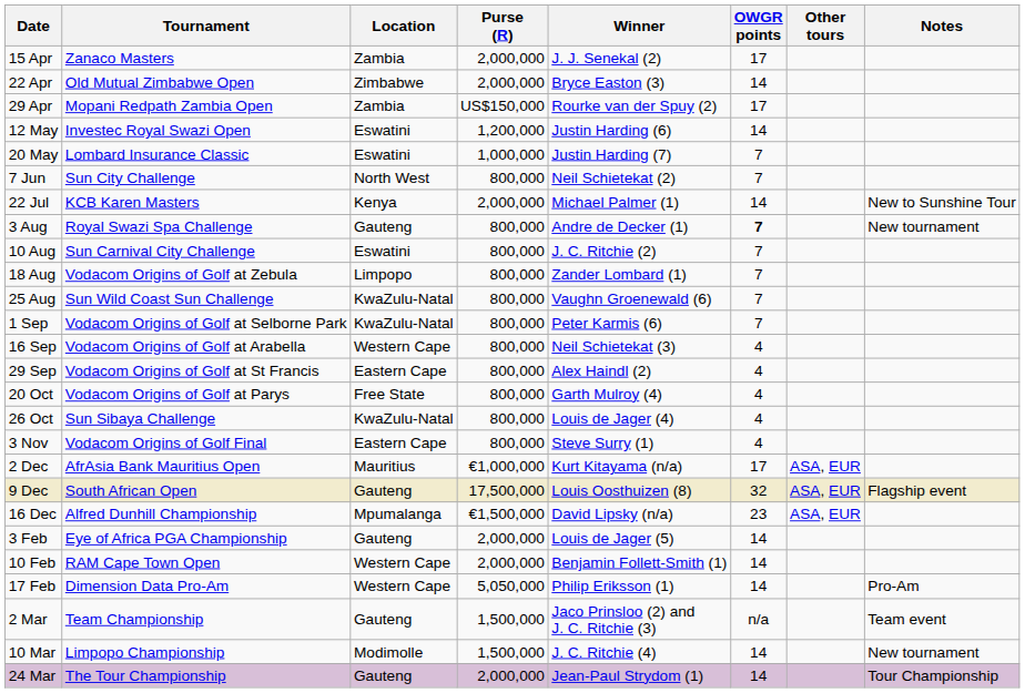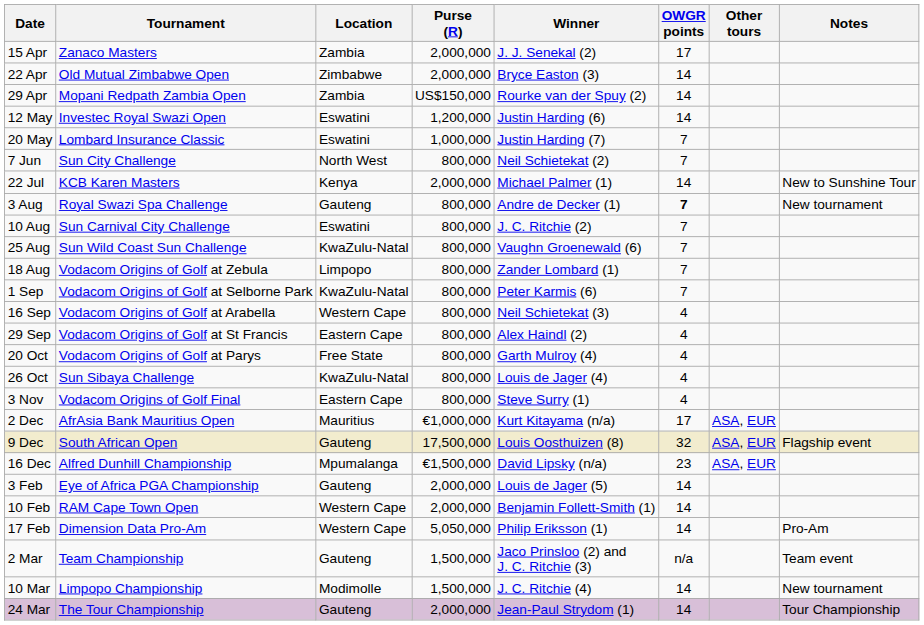 <table class="wikitable" style="font-size:95%">
 <tr>
 <th>Date</th>
 <th>Tournament</th>
 <th>Location</th>
 <th>Purse<br>(<a href='#'>R</a>)</th>
 <th>Winner</th>
 <th><a href='#'>OWGR</a><br>points</th>
 <th>Other<br>tours</th>
 <th>Notes</th>
 </tr>
 <tr>
 <td>15 Apr</td>
 <td><a href='#'>Zanaco Masters</a></td>
 <td>Zambia</td>
 <td align=right>2,000,000</td>
 <td> <a href='#'>J. J. Senekal</a> (2)</td>
 <td align=center>17</td>
 <td></td>
 <td></td>
 </tr>
 <tr>
 <td>22 Apr</td>
 <td><a href='#'>Old Mutual Zimbabwe Open</a></td>
 <td>Zimbabwe</td>
 <td align=right>2,000,000</td>
 <td> <a href='#'>Bryce Easton</a> (3)</td>
 <td align=center>14</td>
 <td></td>
 <td></td>
 </tr>
 <tr>
 <td>29 Apr</td>
 <td><a href='#'>Mopani Redpath Zambia Open</a></td>
 <td>Zambia</td>
 <td align=right>US$150,000</td>
 <td> <a href='#'>Rourke van der Spuy</a> (2)</td>
-<td align=center>17</td>
+<td align=center>14</td>
 <td></td>
 <td></td>
 </tr>
 <tr>
 <td>12 May</td>
 <td><a href='#'>Investec Royal Swazi Open</a></td>
 <td>Eswatini</td>
 <td align=right>1,200,000</td>
 <td> <a href='#'>Justin Harding</a> (6)</td>
 <td align=center>14</td>
 <td></td>
 <td></td>
 </tr>
 <tr>
 <td>20 May</td>
 <td><a href='#'>Lombard Insurance Classic</a></td>
 <td>Eswatini</td>
 <td align=right>1,000,000</td>
 <td> <a href='#'>Justin Harding</a> (7)</td>
 <td align=center>7</td>
 <td></td>
 <td></td>
 </tr>
 <tr>
 <td>7 Jun</td>
 <td><a href='#'>Sun City Challenge</a></td>
 <td>North West</td>
 <td align=right>800,000</td>
 <td> <a href='#'>Neil Schietekat</a> (2)</td>
 <td align=center>7</td>
 <td></td>
 <td></td>
 </tr>
 <tr>
 <td>22 Jul</td>
 <td><a href='#'>KCB Karen Masters</a></td>
 <td>Kenya</td>
 <td align=right>2,000,000</td>
 <td> <a href='#'>Michael Palmer</a> (1)</td>
 <td align=center>14</td>
 <td></td>
 <td>New to Sunshine Tour</td>
 </tr>
 <tr>
 <td>3 Aug</td>
 <td><a href='#'>Royal Swazi Spa Challenge</a></td>
 <td>Gauteng</td>
 <td align=right>800,000</td>
 <td> <a href='#'>Andre de Decker</a> (1)</td>
 <td align=center><strong>7</strong></td>
 <td></td>
 <td>New tournament</td>
 </tr>
 <tr>
 <td>10 Aug</td>
 <td><a href='#'>Sun Carnival City Challenge</a></td>
 <td>Eswatini</td>
 <td align=right>800,000</td>
 <td> <a href='#'>J. C. Ritchie</a> (2)</td>
 <td align=center>7</td>
 <td></td>
 <td></td>
 </tr>
 <tr>
+<td>25 Aug</td>
+<td><a href='#'>Sun Wild Coast Sun Challenge</a></td>
+<td>KwaZulu-Natal</td>
+<td align=right>800,000</td>
+<td> <a href='#'>Vaughn Groenewald</a> (6)</td>
+<td align=center>7</td>
+<td></td>
+<td></td>
+</tr>
+<tr>
 <td>18 Aug</td>
 <td><a href='#'>Vodacom Origins of Golf</a> at Zebula</td>
 <td>Limpopo</td>
 <td align=right>800,000</td>
 <td> <a href='#'>Zander Lombard</a> (1)</td>
-<td align=center>7</td>
-<td></td>
-<td></td>
-</tr>
-<tr>
-<td>25 Aug</td>
-<td><a href='#'>Sun Wild Coast Sun Challenge</a></td>
-<td>KwaZulu-Natal</td>
-<td align=right>800,000</td>
-<td> <a href='#'>Vaughn Groenewald</a> (6)</td>
 <td align=center>7</td>
 <td></td>
 <td></td>
 </tr>
 <tr>
 <td>1 Sep</td>
 <td><a href='#'>Vodacom Origins of Golf</a> at Selborne Park</td>
 <td>KwaZulu-Natal</td>
 <td align=right>800,000</td>
 <td> <a href='#'>Peter Karmis</a> (6)</td>
 <td align=center>7</td>
 <td></td>
 <td></td>
 </tr>
 <tr>
 <td>16 Sep</td>
 <td><a href='#'>Vodacom Origins of Golf</a> at Arabella</td>
 <td>Western Cape</td>
 <td align=right>800,000</td>
 <td> <a href='#'>Neil Schietekat</a> (3)</td>
 <td align=center>4</td>
 <td></td>
 <td></td>
 </tr>
 <tr>
 <td>29 Sep</td>
 <td><a href='#'>Vodacom Origins of Golf</a> at St Francis</td>
 <td>Eastern Cape</td>
 <td align=right>800,000</td>
 <td> <a href='#'>Alex Haindl</a> (2)</td>
 <td align=center>4</td>
 <td></td>
 <td></td>
 </tr>
 <tr>
 <td>20 Oct</td>
 <td><a href='#'>Vodacom Origins of Golf</a> at Parys</td>
 <td>Free State</td>
 <td align=right>800,000</td>
 <td> <a href='#'>Garth Mulroy</a> (4)</td>
 <td align=center>4</td>
 <td></td>
 <td></td>
 </tr>
 <tr>
 <td>26 Oct</td>
 <td><a href='#'>Sun Sibaya Challenge</a></td>
 <td>KwaZulu-Natal</td>
 <td align=right>800,000</td>
 <td> <a href='#'>Louis de Jager</a> (4)</td>
 <td align=center>4</td>
 <td></td>
 <td></td>
 </tr>
 <tr>
 <td>3 Nov</td>
 <td><a href='#'>Vodacom Origins of Golf Final</a></td>
 <td>Eastern Cape</td>
 <td align=right>800,000</td>
 <td> <a href='#'>Steve Surry</a> (1)</td>
 <td align=center>4</td>
 <td></td>
 <td></td>
 </tr>
 <tr>
 <td>2 Dec</td>
 <td><a href='#'>AfrAsia Bank Mauritius Open</a></td>
 <td>Mauritius</td>
 <td align=right>€1,000,000</td>
 <td> <a href='#'>Kurt Kitayama</a> (n/a)</td>
 <td align=center>17</td>
 <td><a href='#'>ASA</a>, <a href='#'>EUR</a></td>
 <td></td>
 </tr>
 <tr style="background:#f2ecce;">
 <td>9 Dec</td>
 <td><a href='#'>South African Open</a></td>
 <td>Gauteng</td>
 <td align=right>17,500,000</td>
 <td> <a href='#'>Louis Oosthuizen</a> (8)</td>
 <td align=center>32</td>
 <td><a href='#'>ASA</a>, <a href='#'>EUR</a></td>
 <td>Flagship event</td>
 </tr>
 <tr>
 <td>16 Dec</td>
 <td><a href='#'>Alfred Dunhill Championship</a></td>
 <td>Mpumalanga</td>
 <td align=right>€1,500,000</td>
 <td> <a href='#'>David Lipsky</a> (n/a)</td>
 <td align=center>23</td>
 <td><a href='#'>ASA</a>, <a href='#'>EUR</a></td>
 <td></td>
 </tr>
 <tr>
 <td>3 Feb</td>
 <td><a href='#'>Eye of Africa PGA Championship</a></td>
 <td>Gauteng</td>
 <td align=right>2,000,000</td>
 <td> <a href='#'>Louis de Jager</a> (5)</td>
 <td align=center>14</td>
 <td></td>
 <td></td>
 </tr>
 <tr>
 <td>10 Feb</td>
 <td><a href='#'>RAM Cape Town Open</a></td>
 <td>Western Cape</td>
 <td align=right>2,000,000</td>
 <td> <a href='#'>Benjamin Follett-Smith</a> (1)</td>
 <td align=center>14</td>
 <td></td>
 <td></td>
 </tr>
 <tr>
 <td>17 Feb</td>
 <td><a href='#'>Dimension Data Pro-Am</a></td>
 <td>Western Cape</td>
 <td align=right>5,050,000</td>
 <td> <a href='#'>Philip Eriksson</a> (1)</td>
 <td align=center>14</td>
 <td></td>
 <td>Pro-Am</td>
 </tr>
 <tr>
 <td>2 Mar</td>
 <td><a href='#'>Team Championship</a></td>
 <td>Gauteng</td>
 <td align=right>1,500,000</td>
 <td> <a href='#'>Jaco Prinsloo</a> (2) and<br> <a href='#'>J. C. Ritchie</a> (3)</td>
 <td align=center>n/a</td>
 <td></td>
 <td>Team event</td>
 </tr>
 <tr>
 <td>10 Mar</td>
 <td><a href='#'>Limpopo Championship</a></td>
 <td>Modimolle</td>
 <td align=right>1,500,000</td>
 <td> <a href='#'>J. C. Ritchie</a> (4)</td>
 <td align=center>14</td>
 <td></td>
 <td>New tournament</td>
 </tr>
 <tr style="background:thistle;">
 <td>24 Mar</td>
 <td><a href='#'>The Tour Championship</a></td>
 <td>Gauteng</td>
 <td align=right>2,000,000</td>
 <td> <a href='#'>Jean-Paul Strydom</a> (1)</td>
 <td align=center>14</td>
 <td></td>
 <td>Tour Championship</td>
 </tr>
 </table>
